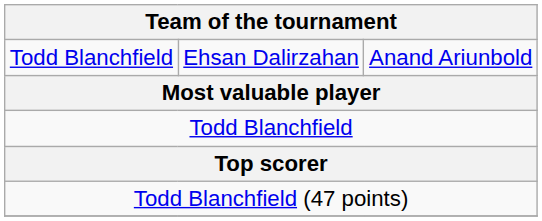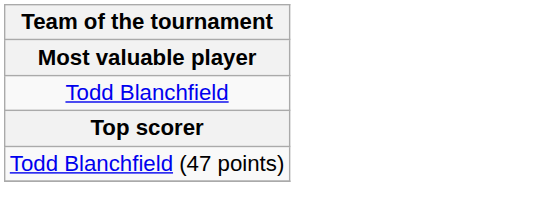 <table class="wikitable" style="text-align:center">
 <tr>
 <th colspan="3">Team of the tournament</th>
-</tr>
-<tr>
-<td> <a href='#'>Todd Blanchfield</a></td>
-<td> <a href='#'>Ehsan Dalirzahan</a></td>
-<td> <a href='#'>Anand Ariunbold</a></td>
 </tr>
 <tr>
 <th colspan="3">Most valuable player</th>
 </tr>
 <tr>
 <td colspan="3"> <a href='#'>Todd Blanchfield</a></td>
 </tr>
 <tr>
 <th colspan="3">Top scorer</th>
 </tr>
 <tr>
 <td colspan="3"> <a href='#'>Todd Blanchfield</a> (47 points)</td>
 </tr>
 <tr>
 </tr>
 </table>
